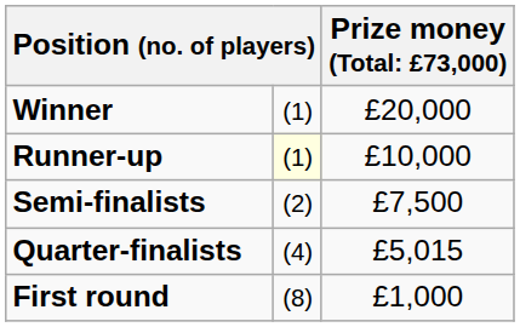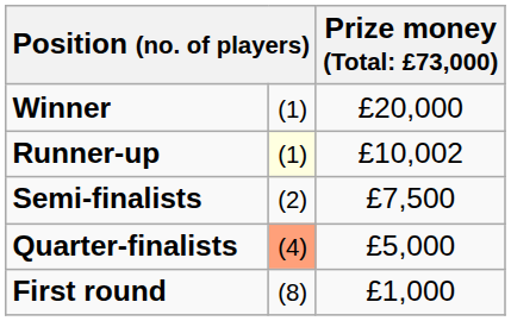 <table class="wikitable">
 <tr>
 <th colspan=2>Position <small>(no. of players)</small></th>
 <th>Prize money<br><small>(Total: £73,000)</small></th>
 </tr>
 <tr>
 <td><strong>Winner</strong></td>
 <td align=center><small>(1)</small></td>
 <td align=center>£20,000</td>
 </tr>
 <tr>
 <td><strong>Runner-up</strong></td>
 <td align=center style="background: lightyellow;"><small>(1)</small></td>
-<td align=center>£10,000</td>
+<td align=center>£10,002</td>
 </tr>
 <tr>
 <td><strong>Semi-finalists</strong></td>
 <td align=center><small>(2)</small></td>
 <td align=center>£7,500</td>
 </tr>
 <tr>
 <td><strong>Quarter-finalists</strong></td>
-<td align=center><small>(4)</small></td>
-<td align=center>£5,015</td>
+<td align=center style="background: lightsalmon;"><small>(4)</small></td>
+<td align=center>£5,000</td>
 </tr>
 <tr>
 <td><strong>First round</strong></td>
 <td align=center><small>(8)</small></td>
 <td align=center>£1,000</td>
 </tr>
 </table>
